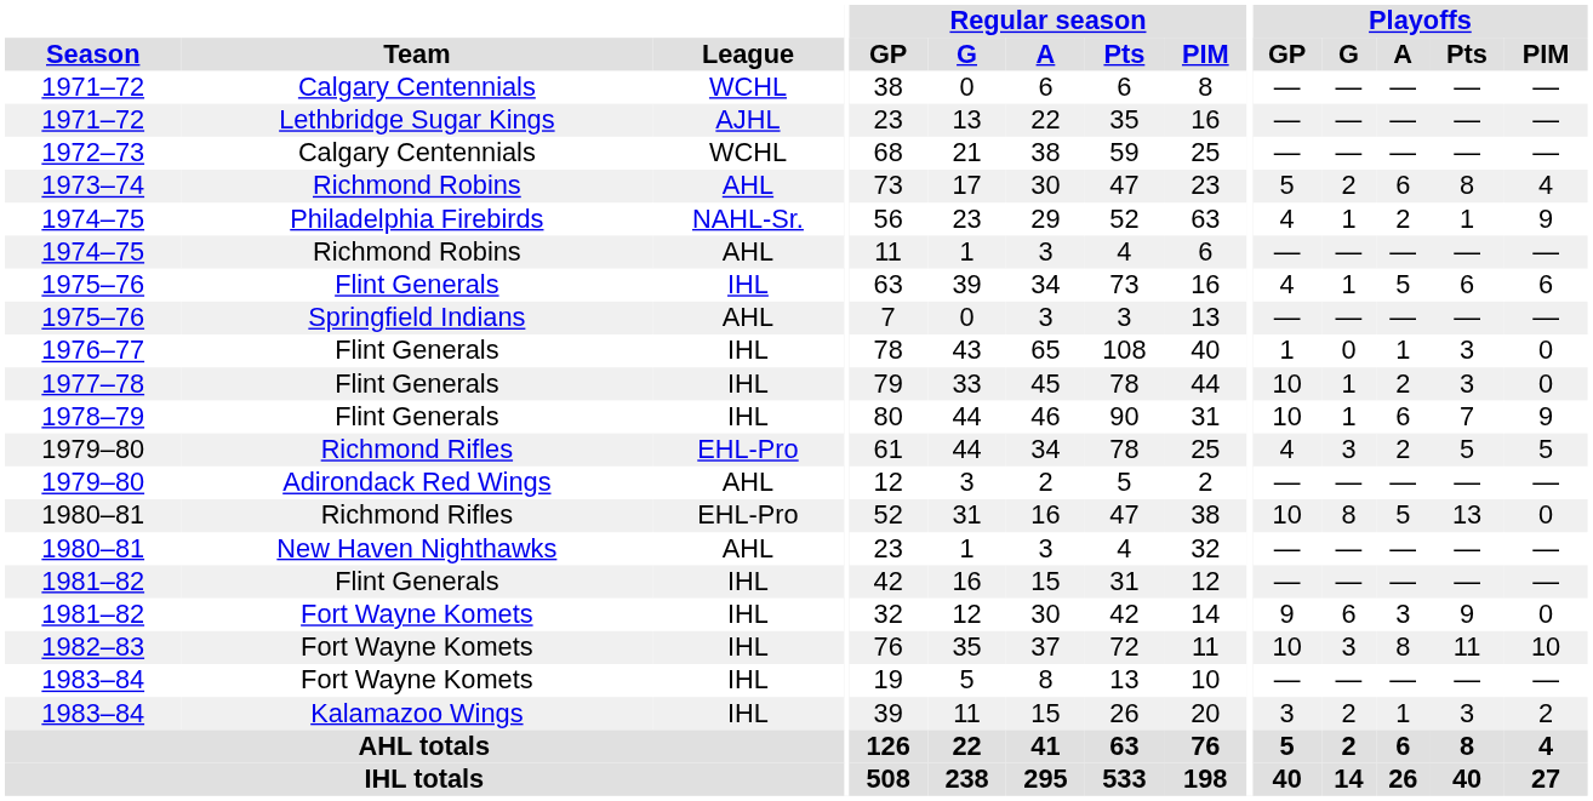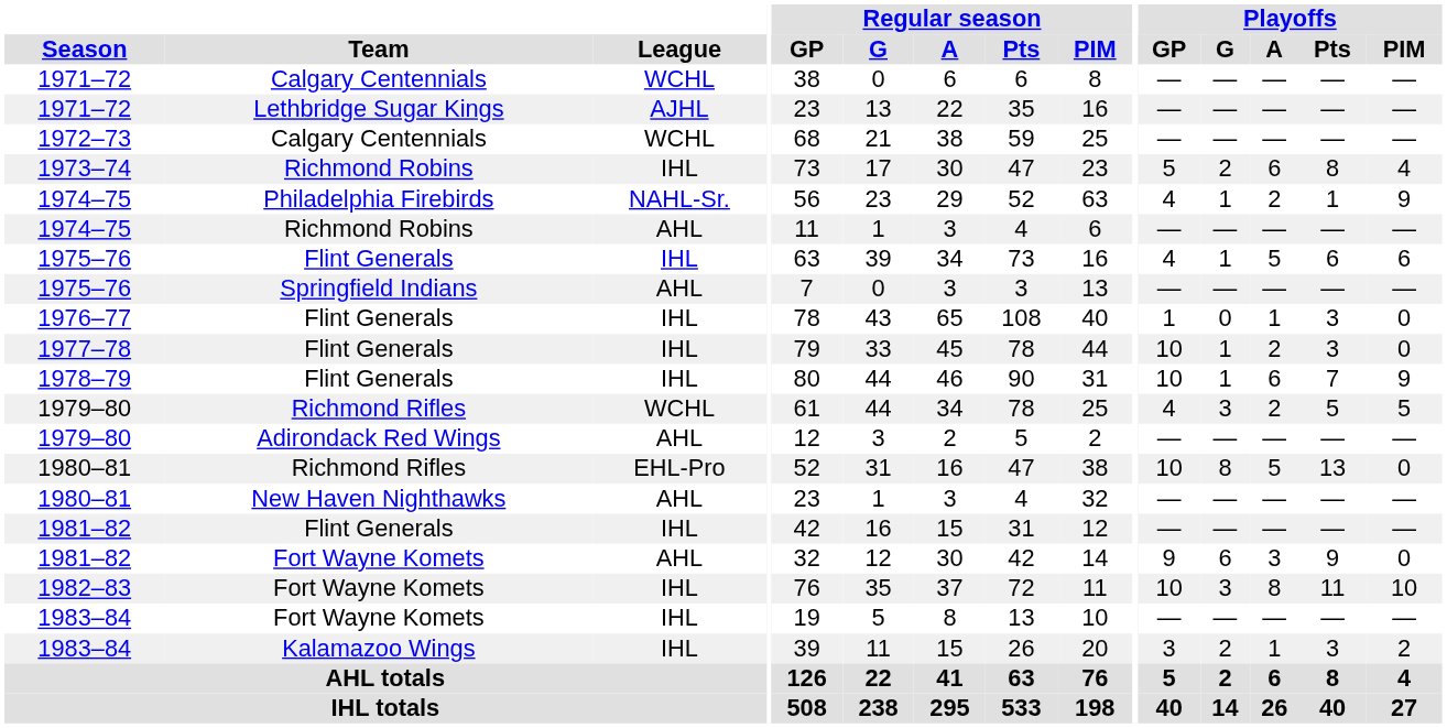 <table border="0" cellpadding="1" cellspacing="0" style="text-align:center; width:60em">
 <tr bgcolor="#e0e0e0">
 <th colspan="3" bgcolor="#ffffff"></th>
 <th rowspan="99" bgcolor="#ffffff"></th>
 <th colspan="5"><a href='#'>Regular season</a></th>
 <th rowspan="99" bgcolor="#ffffff"></th>
 <th colspan="5"><a href='#'>Playoffs</a></th>
 </tr>
 <tr bgcolor="#e0e0e0">
 <th><a href='#'>Season</a></th>
 <th>Team</th>
 <th>League</th>
 <th>GP</th>
 <th><a href='#'>G</a></th>
 <th><a href='#'>A</a></th>
 <th><a href='#'>Pts</a></th>
 <th><a href='#'>PIM</a></th>
 <th>GP</th>
 <th>G</th>
 <th>A</th>
 <th>Pts</th>
 <th>PIM</th>
 </tr>
 <tr>
 <td><a href='#'>1971–72</a></td>
 <td><a href='#'>Calgary Centennials</a></td>
 <td><a href='#'>WCHL</a></td>
 <td>38</td>
 <td>0</td>
 <td>6</td>
 <td>6</td>
 <td>8</td>
 <td>—</td>
 <td>—</td>
 <td>—</td>
 <td>—</td>
 <td>—</td>
 </tr>
 <tr bgcolor="#f0f0f0">
 <td><a href='#'>1971–72</a></td>
 <td><a href='#'>Lethbridge Sugar Kings</a></td>
 <td><a href='#'>AJHL</a></td>
 <td>23</td>
 <td>13</td>
 <td>22</td>
 <td>35</td>
 <td>16</td>
 <td>—</td>
 <td>—</td>
 <td>—</td>
 <td>—</td>
 <td>—</td>
 </tr>
 <tr>
 <td><a href='#'>1972–73</a></td>
 <td>Calgary Centennials</td>
 <td>WCHL</td>
 <td>68</td>
 <td>21</td>
 <td>38</td>
 <td>59</td>
 <td>25</td>
 <td>—</td>
 <td>—</td>
 <td>—</td>
 <td>—</td>
 <td>—</td>
 </tr>
 <tr bgcolor="#f0f0f0">
 <td><a href='#'>1973–74</a></td>
 <td><a href='#'>Richmond Robins</a></td>
-<td><a href='#'>AHL</a></td>
+<td>IHL</td>
 <td>73</td>
 <td>17</td>
 <td>30</td>
 <td>47</td>
 <td>23</td>
 <td>5</td>
 <td>2</td>
 <td>6</td>
 <td>8</td>
 <td>4</td>
 </tr>
 <tr>
 <td><a href='#'>1974–75</a></td>
 <td><a href='#'>Philadelphia Firebirds</a></td>
 <td><a href='#'>NAHL-Sr.</a></td>
 <td>56</td>
 <td>23</td>
 <td>29</td>
 <td>52</td>
 <td>63</td>
 <td>4</td>
 <td>1</td>
 <td>2</td>
 <td>1</td>
 <td>9</td>
 </tr>
 <tr bgcolor="#f0f0f0">
 <td><a href='#'>1974–75</a></td>
 <td>Richmond Robins</td>
 <td>AHL</td>
 <td>11</td>
 <td>1</td>
 <td>3</td>
 <td>4</td>
 <td>6</td>
 <td>—</td>
 <td>—</td>
 <td>—</td>
 <td>—</td>
 <td>—</td>
 </tr>
 <tr>
 <td><a href='#'>1975–76</a></td>
 <td><a href='#'>Flint Generals</a></td>
 <td><a href='#'>IHL</a></td>
 <td>63</td>
 <td>39</td>
 <td>34</td>
 <td>73</td>
 <td>16</td>
 <td>4</td>
 <td>1</td>
 <td>5</td>
 <td>6</td>
 <td>6</td>
 </tr>
 <tr bgcolor="#f0f0f0">
 <td><a href='#'>1975–76</a></td>
 <td><a href='#'>Springfield Indians</a></td>
 <td>AHL</td>
 <td>7</td>
 <td>0</td>
 <td>3</td>
 <td>3</td>
 <td>13</td>
 <td>—</td>
 <td>—</td>
 <td>—</td>
 <td>—</td>
 <td>—</td>
 </tr>
 <tr>
 <td><a href='#'>1976–77</a></td>
 <td>Flint Generals</td>
 <td>IHL</td>
 <td>78</td>
 <td>43</td>
 <td>65</td>
 <td>108</td>
 <td>40</td>
 <td>1</td>
 <td>0</td>
 <td>1</td>
 <td>3</td>
 <td>0</td>
 </tr>
 <tr bgcolor="#f0f0f0">
 <td><a href='#'>1977–78</a></td>
 <td>Flint Generals</td>
 <td>IHL</td>
 <td>79</td>
 <td>33</td>
 <td>45</td>
 <td>78</td>
 <td>44</td>
 <td>10</td>
 <td>1</td>
 <td>2</td>
 <td>3</td>
 <td>0</td>
 </tr>
 <tr>
 <td><a href='#'>1978–79</a></td>
 <td>Flint Generals</td>
 <td>IHL</td>
 <td>80</td>
 <td>44</td>
 <td>46</td>
 <td>90</td>
 <td>31</td>
 <td>10</td>
 <td>1</td>
 <td>6</td>
 <td>7</td>
 <td>9</td>
 </tr>
 <tr bgcolor="#f0f0f0">
 <td>1979–80</td>
 <td><a href='#'>Richmond Rifles</a></td>
-<td><a href='#'>EHL-Pro</a></td>
+<td>WCHL</td>
 <td>61</td>
 <td>44</td>
 <td>34</td>
 <td>78</td>
 <td>25</td>
 <td>4</td>
 <td>3</td>
 <td>2</td>
 <td>5</td>
 <td>5</td>
 </tr>
 <tr>
 <td><a href='#'>1979–80</a></td>
 <td><a href='#'>Adirondack Red Wings</a></td>
 <td>AHL</td>
 <td>12</td>
 <td>3</td>
 <td>2</td>
 <td>5</td>
 <td>2</td>
 <td>—</td>
 <td>—</td>
 <td>—</td>
 <td>—</td>
 <td>—</td>
 </tr>
 <tr bgcolor="#f0f0f0">
 <td>1980–81</td>
 <td>Richmond Rifles</td>
 <td>EHL-Pro</td>
 <td>52</td>
 <td>31</td>
 <td>16</td>
 <td>47</td>
 <td>38</td>
 <td>10</td>
 <td>8</td>
 <td>5</td>
 <td>13</td>
 <td>0</td>
 </tr>
 <tr>
 <td><a href='#'>1980–81</a></td>
 <td><a href='#'>New Haven Nighthawks</a></td>
 <td>AHL</td>
 <td>23</td>
 <td>1</td>
 <td>3</td>
 <td>4</td>
 <td>32</td>
 <td>—</td>
 <td>—</td>
 <td>—</td>
 <td>—</td>
 <td>—</td>
 </tr>
 <tr bgcolor="#f0f0f0">
 <td><a href='#'>1981–82</a></td>
 <td>Flint Generals</td>
 <td>IHL</td>
 <td>42</td>
 <td>16</td>
 <td>15</td>
 <td>31</td>
 <td>12</td>
 <td>—</td>
 <td>—</td>
 <td>—</td>
 <td>—</td>
 <td>—</td>
 </tr>
 <tr>
 <td><a href='#'>1981–82</a></td>
 <td><a href='#'>Fort Wayne Komets</a></td>
-<td>IHL</td>
+<td>AHL</td>
 <td>32</td>
 <td>12</td>
 <td>30</td>
 <td>42</td>
 <td>14</td>
 <td>9</td>
 <td>6</td>
 <td>3</td>
 <td>9</td>
 <td>0</td>
 </tr>
 <tr bgcolor="#f0f0f0">
 <td><a href='#'>1982–83</a></td>
 <td>Fort Wayne Komets</td>
 <td>IHL</td>
 <td>76</td>
 <td>35</td>
 <td>37</td>
 <td>72</td>
 <td>11</td>
 <td>10</td>
 <td>3</td>
 <td>8</td>
 <td>11</td>
 <td>10</td>
 </tr>
 <tr>
 <td><a href='#'>1983–84</a></td>
 <td>Fort Wayne Komets</td>
 <td>IHL</td>
 <td>19</td>
 <td>5</td>
 <td>8</td>
 <td>13</td>
 <td>10</td>
 <td>—</td>
 <td>—</td>
 <td>—</td>
 <td>—</td>
 <td>—</td>
 </tr>
 <tr bgcolor="#f0f0f0">
 <td><a href='#'>1983–84</a></td>
 <td><a href='#'>Kalamazoo Wings</a></td>
 <td>IHL</td>
 <td>39</td>
 <td>11</td>
 <td>15</td>
 <td>26</td>
 <td>20</td>
 <td>3</td>
 <td>2</td>
 <td>1</td>
 <td>3</td>
 <td>2</td>
 </tr>
 <tr>
 </tr>
 <tr ALIGN="center" bgcolor="#e0e0e0">
 <th colspan="3">AHL totals</th>
 <th ALIGN="center">126</th>
 <th ALIGN="center">22</th>
 <th ALIGN="center">41</th>
 <th ALIGN="center">63</th>
 <th ALIGN="center">76</th>
 <th ALIGN="center">5</th>
 <th ALIGN="center">2</th>
 <th ALIGN="center">6</th>
 <th ALIGN="center">8</th>
 <th ALIGN="center">4</th>
 </tr>
 <tr>
 </tr>
 <tr ALIGN="center" bgcolor="#e0e0e0">
 <th colspan="3">IHL totals</th>
 <th ALIGN="center">508</th>
 <th ALIGN="center">238</th>
 <th ALIGN="center">295</th>
 <th ALIGN="center">533</th>
 <th ALIGN="center">198</th>
 <th ALIGN="center">40</th>
 <th ALIGN="center">14</th>
 <th ALIGN="center">26</th>
 <th ALIGN="center">40</th>
 <th ALIGN="center">27</th>
 </tr>
 </table>
